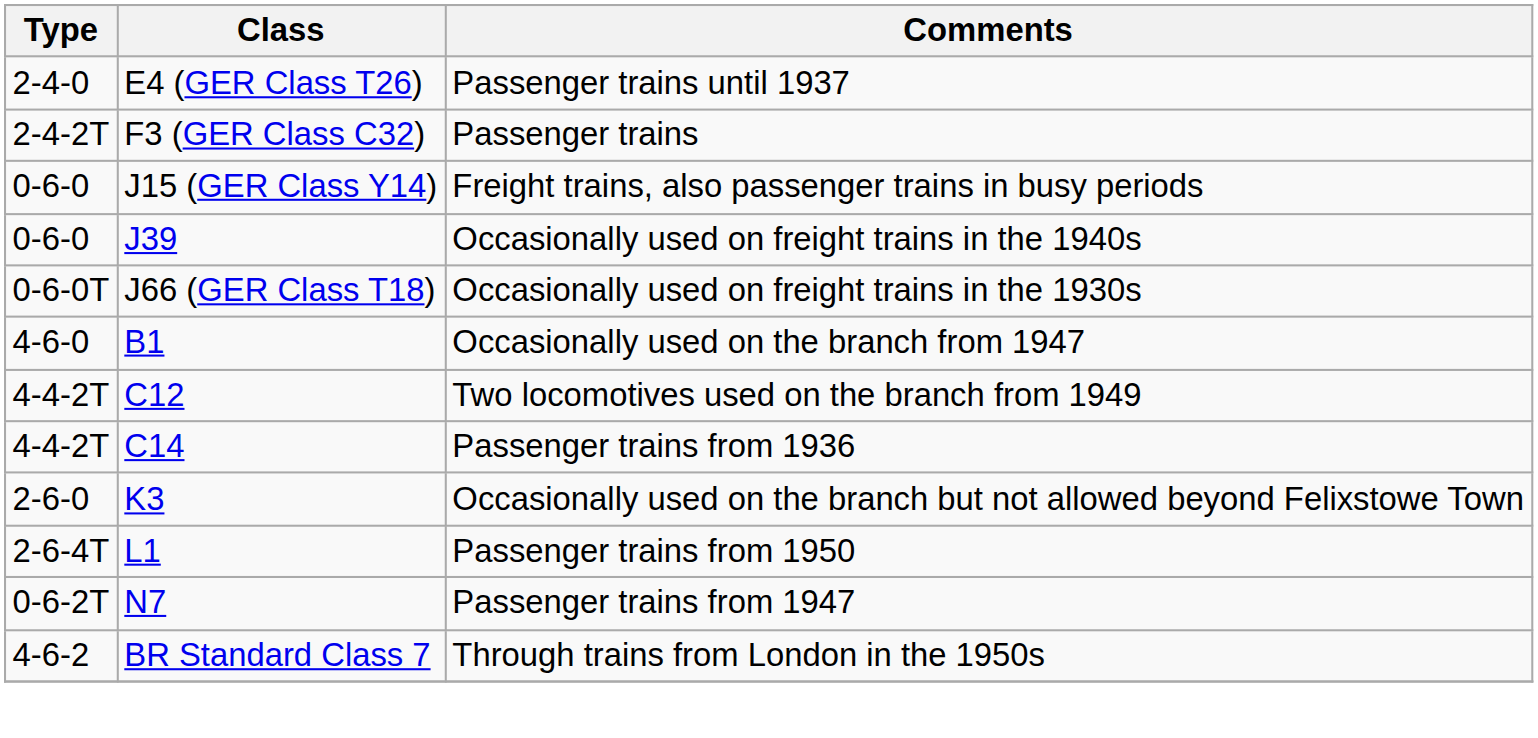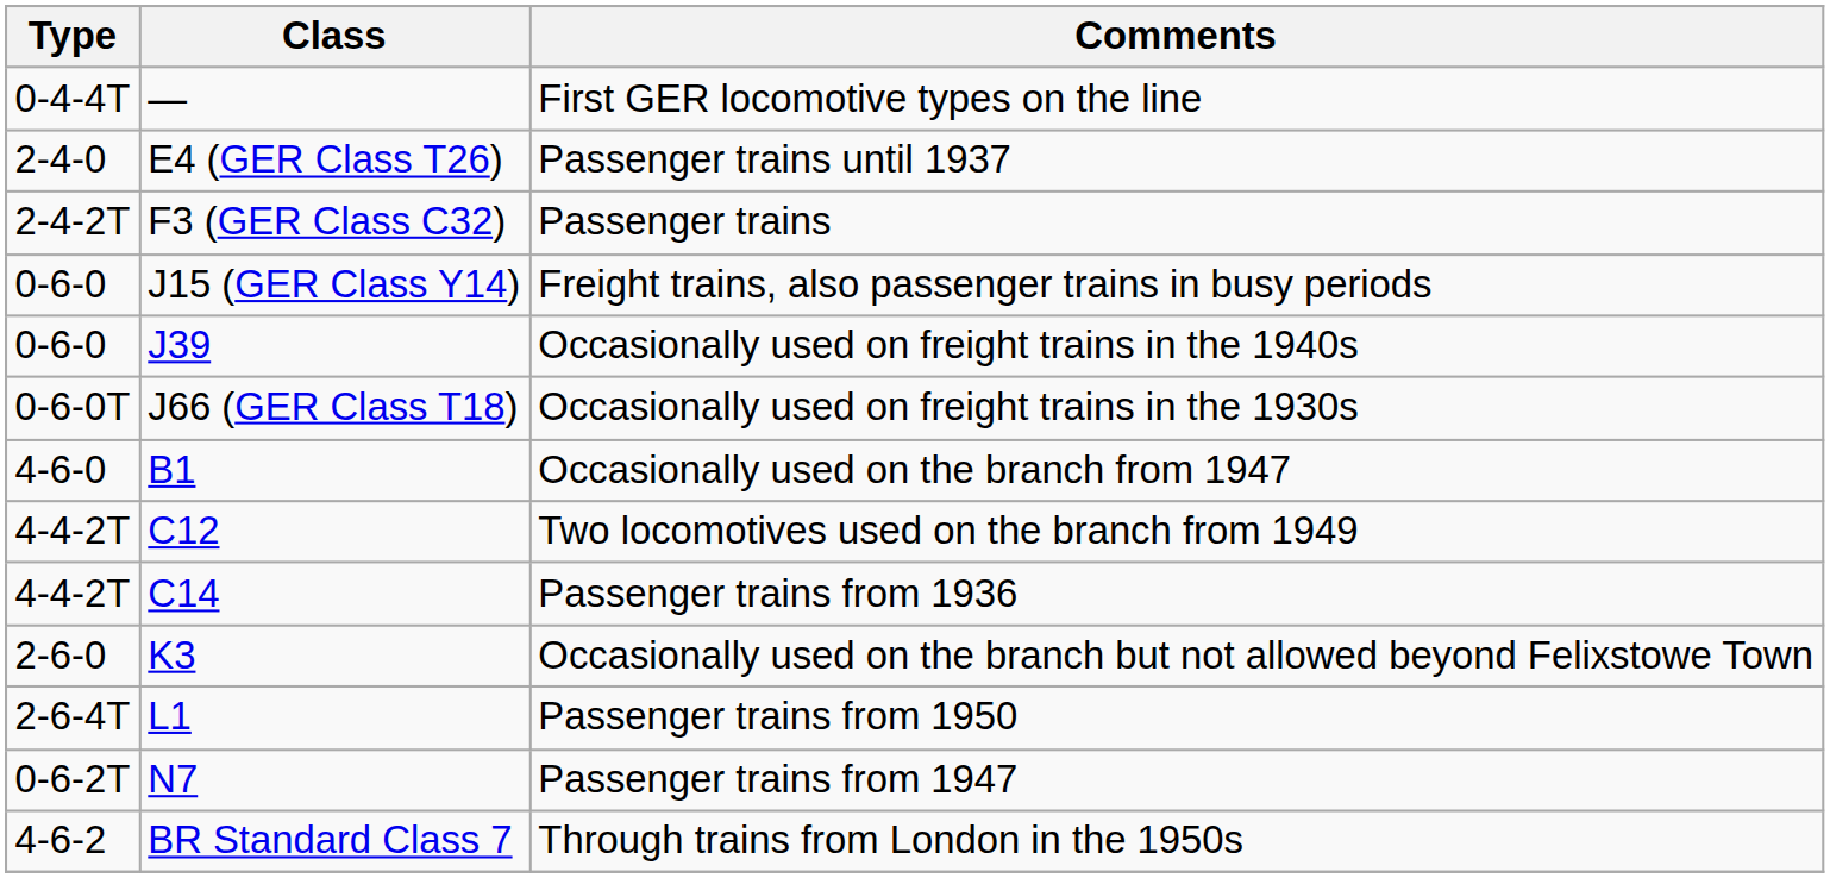 <table class="wikitable sortable">
 <tr>
 <th>Type</th>
 <th>Class</th>
 <th scope="col" class="unsortable">Comments</th>
+</tr>
+<tr>
+<td>0-4-4T</td>
+<td>—</td>
+<td>First GER locomotive types on the line</td>
 </tr>
 <tr>
 <td>2-4-0</td>
 <td>E4 (<a href='#'>GER Class T26</a>)</td>
 <td>Passenger trains until 1937</td>
 </tr>
 <tr>
 <td>2-4-2T</td>
 <td>F3 (<a href='#'>GER Class C32</a>)</td>
 <td>Passenger trains</td>
 </tr>
 <tr>
 <td>0-6-0</td>
 <td>J15 (<a href='#'>GER Class Y14</a>)</td>
 <td>Freight trains, also passenger trains in busy periods</td>
 </tr>
 <tr>
 <td>0-6-0</td>
 <td><a href='#'>J39</a></td>
 <td>Occasionally used on freight trains in the 1940s</td>
 </tr>
 <tr>
 <td>0-6-0T</td>
 <td>J66 (<a href='#'>GER Class T18</a>)</td>
 <td>Occasionally used on freight trains in the 1930s</td>
 </tr>
 <tr>
 <td>4-6-0</td>
 <td><a href='#'>B1</a></td>
 <td>Occasionally used on the branch from 1947</td>
 </tr>
 <tr>
 <td>4-4-2T</td>
 <td><a href='#'>C12</a></td>
 <td>Two locomotives used on the branch from 1949</td>
 </tr>
 <tr>
 <td>4-4-2T</td>
 <td><a href='#'>C14</a></td>
 <td>Passenger trains from 1936</td>
 </tr>
 <tr>
 <td>2-6-0</td>
 <td><a href='#'>K3</a></td>
 <td>Occasionally used on the branch but not allowed beyond Felixstowe Town</td>
 </tr>
 <tr>
 <td>2-6-4T</td>
 <td><a href='#'>L1</a></td>
 <td>Passenger trains from 1950</td>
 </tr>
 <tr>
 <td>0-6-2T</td>
 <td><a href='#'>N7</a></td>
 <td>Passenger trains from 1947</td>
 </tr>
 <tr>
 <td>4-6-2</td>
 <td><a href='#'>BR Standard Class 7</a></td>
 <td>Through trains from London in the 1950s</td>
 </tr>
 <tr>
 </tr>
 </table>
